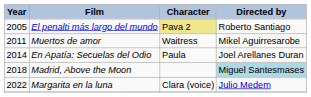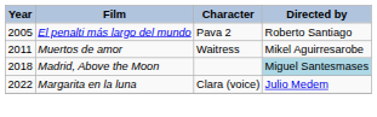 <table class="wikitable" style="font-size: 90%;">
 <tr>
 <th style="background: #B0C4DE;">Year</th>
 <th style="background: #B0C4DE;">Film</th>
 <th style="background: #B0C4DE;">Character</th>
 <th style="background: #B0C4DE;">Directed by</th>
 </tr>
 <tr>
 <td>2005</td>
 <td><em><a href='#'>El penalti más largo del mundo</a></em></td>
-<td style="background: khaki;">Pava 2</td>
+<td>Pava 2</td>
 <td>Roberto Santiago</td>
 </tr>
 <tr>
 <td>2011</td>
 <td><em>Muertos de amor</em></td>
 <td>Waitress</td>
 <td>Mikel Aguirresarobe</td>
-</tr>
-<tr>
-<td>2014</td>
-<td><em>En Apatía: Secuelas del Odio</em></td>
-<td>Paula</td>
-<td>Joel Arellanes Duran</td>
 </tr>
 <tr>
 <td>2018</td>
 <td><em>Madrid, Above the Moon</em></td>
 <td></td>
 <td style="background: lightblue;">Miguel Santesmases</td>
 </tr>
 <tr>
 <td>2022</td>
 <td><em>Margarita en la luna</em></td>
 <td>Clara (voice)</td>
 <td><a href='#'>Julio Medem</a></td>
 </tr>
 <tr>
 </tr>
 </table>
